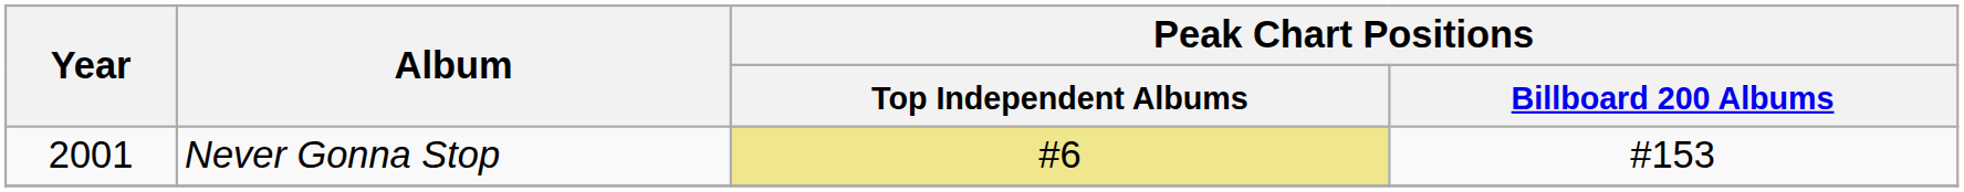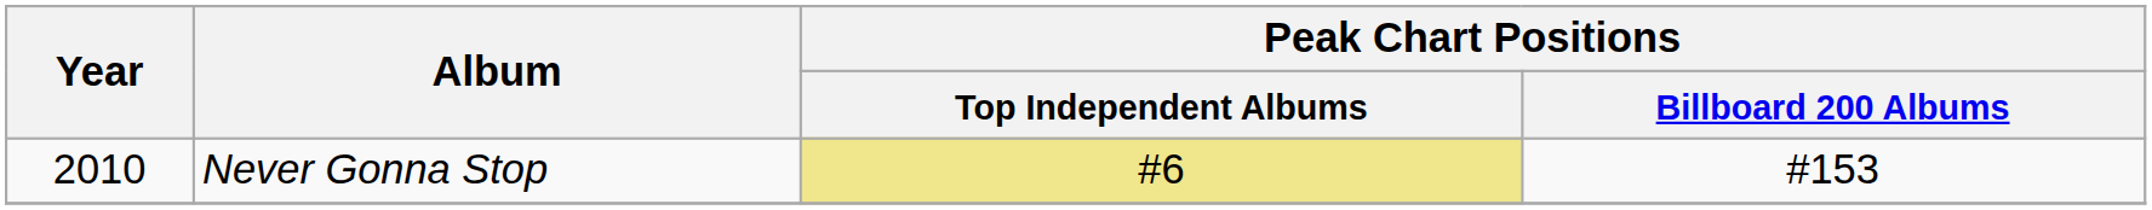 <table class="wikitable" width="65%" style="text-align:center">
 <tr>
 <th rowspan="2"><strong>Year</strong></th>
 <th rowspan="2"><strong>Album</strong></th>
 <th colspan="2"><strong>Peak Chart Positions</strong></th>
 </tr>
 <tr>
 <th><small>Top Independent Albums</small></th>
 <th><small><a href='#'>Billboard 200 Albums</a></small></th>
 </tr>
 <tr>
-<td align="center" valign="top">2001</td>
+<td align="center" valign="top">2010</td>
 <td align="left" valign="top"><em>Never Gonna Stop</em></td>
 <td align="center" valign="top" style="background: khaki;">#6</td>
 <td align="center" valign="top">#153</td>
 </tr>
 <tr>
 </tr>
 </table>
